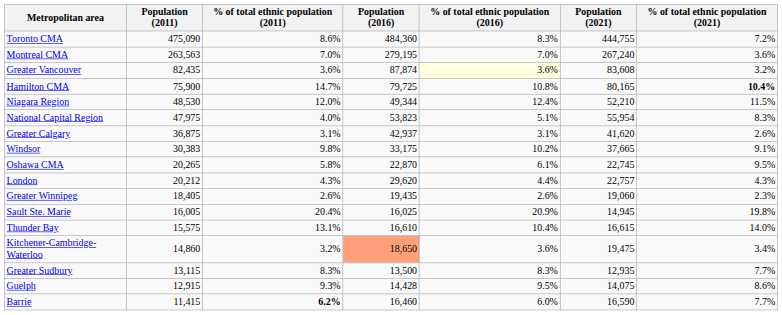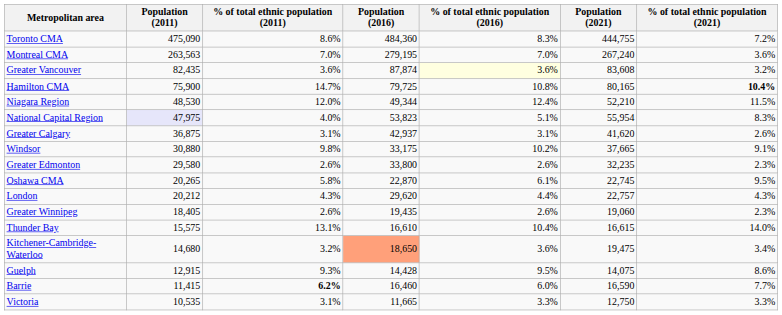 <table class="wikitable sortable">
 <tr>
 <th>Metropolitan area</th>
 <th>Population (2011)</th>
 <th>% of total ethnic population (2011)</th>
 <th>Population (2016)</th>
 <th>% of total ethnic population (2016)</th>
 <th>Population (2021)</th>
 <th>% of total ethnic population (2021)</th>
 </tr>
 <tr>
 <td><a href='#'>Toronto CMA</a></td>
 <td align="right">475,090</td>
 <td align="right">8.6%</td>
 <td align="right">484,360</td>
 <td align="right">8.3%</td>
 <td align="right">444,755</td>
 <td align="right">7.2%</td>
 </tr>
 <tr>
 <td><a href='#'>Montreal CMA</a></td>
 <td align="right">263,563</td>
 <td align="right">7.0%</td>
 <td align="right">279,195</td>
 <td align="right">7.0%</td>
 <td align="right">267,240</td>
 <td align="right">3.6%</td>
 </tr>
 <tr>
 <td><a href='#'>Greater Vancouver</a></td>
 <td align="right">82,435</td>
 <td align="right">3.6%</td>
 <td align="right">87,874</td>
 <td align="right" style="background: lightyellow;">3.6%</td>
 <td align="right">83,608</td>
 <td align="right">3.2%</td>
 </tr>
 <tr>
 <td><a href='#'>Hamilton CMA</a></td>
 <td align="right">75,900</td>
 <td align="right">14.7%</td>
 <td align="right">79,725</td>
 <td align="right">10.8%</td>
 <td align="right">80,165</td>
 <td align="right"><strong>10.4%</strong></td>
 </tr>
 <tr>
 <td><a href='#'>Niagara Region</a></td>
 <td align="right">48,530</td>
 <td align="right">12.0%</td>
 <td align="right">49,344</td>
 <td align="right">12.4%</td>
 <td align="right">52,210</td>
 <td align="right">11.5%</td>
 </tr>
 <tr>
 <td><a href='#'>National Capital Region</a></td>
-<td align="right">47,975</td>
+<td align="right" style="background: lavender;">47,975</td>
 <td align="right">4.0%</td>
 <td align="right">53,823</td>
 <td align="right">5.1%</td>
 <td align="right">55,954</td>
 <td align="right">8.3%</td>
 </tr>
 <tr>
 <td><a href='#'>Greater Calgary</a></td>
 <td align="right">36,875</td>
 <td align="right">3.1%</td>
 <td align="right">42,937</td>
 <td align="right">3.1%</td>
 <td align="right">41,620</td>
 <td align="right">2.6%</td>
 </tr>
 <tr>
 <td><a href='#'>Windsor</a></td>
-<td align="right">30,383</td>
+<td align="right">30,880</td>
 <td align="right">9.8%</td>
 <td align="right">33,175</td>
 <td align="right">10.2%</td>
 <td align="right">37,665</td>
 <td align="right">9.1%</td>
+</tr>
+<tr>
+<td><a href='#'>Greater Edmonton</a></td>
+<td align="right">29,580</td>
+<td align="right">2.6%</td>
+<td align="right">33,800</td>
+<td align="right">2.6%</td>
+<td align="right">32,235</td>
+<td align="right">2.3%</td>
 </tr>
 <tr>
 <td><a href='#'>Oshawa CMA</a></td>
 <td align="right">20,265</td>
 <td align="right">5.8%</td>
 <td align="right">22,870</td>
 <td align="right">6.1%</td>
 <td align="right">22,745</td>
 <td align="right">9.5%</td>
 </tr>
 <tr>
 <td><a href='#'>London</a></td>
 <td align="right">20,212</td>
 <td align="right">4.3%</td>
 <td align="right">29,620</td>
 <td align="right">4.4%</td>
 <td align="right">22,757</td>
 <td align="right">4.3%</td>
 </tr>
 <tr>
 <td><a href='#'>Greater Winnipeg</a></td>
 <td align="right">18,405</td>
 <td align="right">2.6%</td>
 <td align="right">19,435</td>
 <td align="right">2.6%</td>
 <td align="right">19,060</td>
 <td align="right">2.3%</td>
 </tr>
 <tr>
-<td><a href='#'>Sault Ste. Marie</a></td>
-<td align="right">16,005</td>
-<td align="right">20.4%</td>
-<td align="right">16,025</td>
-<td align="right">20.9%</td>
-<td align="right">14,945</td>
-<td align="right">19.8%</td>
-</tr>
-<tr>
 <td><a href='#'>Thunder Bay</a></td>
 <td align="right">15,575</td>
 <td align="right">13.1%</td>
 <td align="right">16,610</td>
 <td align="right">10.4%</td>
 <td align="right">16,615</td>
 <td align="right">14.0%</td>
 </tr>
 <tr>
 <td><a href='#'>Kitchener-Cambridge-Waterloo</a></td>
-<td align="right">14,860</td>
+<td align="right">14,680</td>
 <td align="right">3.2%</td>
 <td align="right" style="background: lightsalmon;">18,650</td>
 <td align="right">3.6%</td>
 <td align="right">19,475</td>
 <td align="right">3.4%</td>
-</tr>
-<tr>
-<td><a href='#'>Greater Sudbury</a></td>
-<td align="right">13,115</td>
-<td align="right">8.3%</td>
-<td align="right">13,500</td>
-<td align="right">8.3%</td>
-<td align="right">12,935</td>
-<td align="right">7.7%</td>
 </tr>
 <tr>
 <td><a href='#'>Guelph</a></td>
 <td align="right">12,915</td>
 <td align="right">9.3%</td>
 <td align="right">14,428</td>
 <td align="right">9.5%</td>
 <td align="right">14,075</td>
 <td align="right">8.6%</td>
 </tr>
 <tr>
 <td><a href='#'>Barrie</a></td>
 <td align="right">11,415</td>
 <td align="right"><strong>6.2%</strong></td>
 <td align="right">16,460</td>
 <td align="right">6.0%</td>
 <td align="right">16,590</td>
 <td align="right">7.7%</td>
 </tr>
+<tr>
+<td><a href='#'>Victoria</a></td>
+<td align="right">10,535</td>
+<td align="right">3.1%</td>
+<td align="right">11,665</td>
+<td align="right">3.3%</td>
+<td align="right">12,750</td>
+<td align="right">3.3%</td>
+</tr>
 </table>
